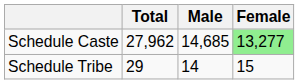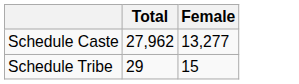 <table class="wikitable">
 <tr>
 <th></th>
 <th>Total</th>
-<th>Male</th>
 <th>Female</th>
 </tr>
 <tr>
 <td>Schedule Caste</td>
 <td>27,962</td>
-<td>14,685</td>
-<td style="background: lightgreen;">13,277</td>
+<td>13,277</td>
 </tr>
 <tr>
 <td>Schedule Tribe</td>
 <td>29</td>
-<td>14</td>
 <td>15</td>
 </tr>
 </table>
